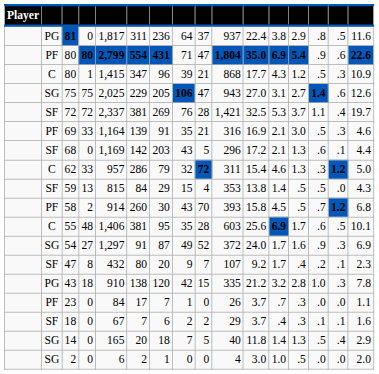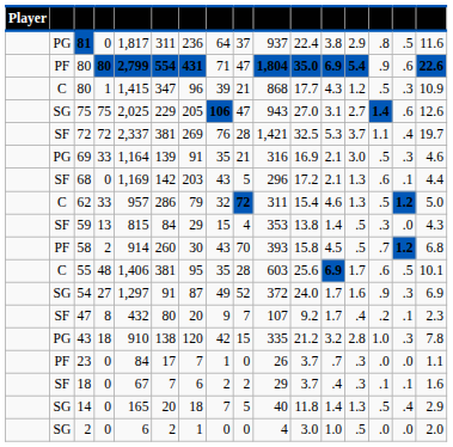 <table class="wikitable sortable" style="font-size: 95%; text-align:right;">
 <tr>
 <th style="background:#010101; color:#FFFFFF; border-top:#0057B7 3px solid; border-bottom:#0057B7 3px solid;">Player</th>
 <th style="background:#010101; color:#FFFFFF; border-top:#0057B7 3px solid; border-bottom:#0057B7 3px solid;"></th>
 <th style="background:#010101; color:#FFFFFF; border-top:#0057B7 3px solid; border-bottom:#0057B7 3px solid;"></th>
 <th style="background:#010101; color:#FFFFFF; border-top:#0057B7 3px solid; border-bottom:#0057B7 3px solid;"></th>
 <th style="background:#010101; color:#FFFFFF; border-top:#0057B7 3px solid; border-bottom:#0057B7 3px solid;"></th>
 <th style="background:#010101; color:#FFFFFF; border-top:#0057B7 3px solid; border-bottom:#0057B7 3px solid;"></th>
 <th style="background:#010101; color:#FFFFFF; border-top:#0057B7 3px solid; border-bottom:#0057B7 3px solid;"></th>
 <th style="background:#010101; color:#FFFFFF; border-top:#0057B7 3px solid; border-bottom:#0057B7 3px solid;"></th>
 <th style="background:#010101; color:#FFFFFF; border-top:#0057B7 3px solid; border-bottom:#0057B7 3px solid;"></th>
 <th style="background:#010101; color:#FFFFFF; border-top:#0057B7 3px solid; border-bottom:#0057B7 3px solid;"></th>
 <th style="background:#010101; color:#FFFFFF; border-top:#0057B7 3px solid; border-bottom:#0057B7 3px solid;"></th>
 <th style="background:#010101; color:#FFFFFF; border-top:#0057B7 3px solid; border-bottom:#0057B7 3px solid;"></th>
 <th style="background:#010101; color:#FFFFFF; border-top:#0057B7 3px solid; border-bottom:#0057B7 3px solid;"></th>
 <th style="background:#010101; color:#FFFFFF; border-top:#0057B7 3px solid; border-bottom:#0057B7 3px solid;"></th>
 <th style="background:#010101; color:#FFFFFF; border-top:#0057B7 3px solid; border-bottom:#0057B7 3px solid;"></th>
 <th style="background:#010101; color:#FFFFFF; border-top:#0057B7 3px solid; border-bottom:#0057B7 3px solid;"></th>
 </tr>
 <tr>
 <td style="text-align:left;"></td>
 <td style="text-align:center;">PG</td>
 <td style="background:#0057B7; color:#010101;"><strong>81</strong></td>
 <td>0</td>
 <td>1,817</td>
 <td>311</td>
 <td>236</td>
 <td>64</td>
 <td>37</td>
 <td>937</td>
 <td>22.4</td>
 <td>3.8</td>
 <td>2.9</td>
 <td>.8</td>
 <td>.5</td>
 <td>11.6</td>
 </tr>
 <tr>
 <td style="text-align:left;"></td>
 <td style="text-align:center;">PF</td>
 <td>80</td>
 <td style="background:#0057B7; color:#010101;"><strong>80</strong></td>
 <td style="background:#0057B7; color:#010101;"><strong>2,799</strong></td>
 <td style="background:#0057B7; color:#010101;"><strong>554</strong></td>
 <td style="background:#0057B7; color:#010101;"><strong>431</strong></td>
 <td>71</td>
 <td>47</td>
 <td style="background:#0057B7; color:#010101;"><strong>1,804</strong></td>
 <td style="background:#0057B7; color:#010101;"><strong>35.0</strong></td>
 <td style="background:#0057B7; color:#010101;"><strong>6.9</strong></td>
 <td style="background:#0057B7; color:#010101;"><strong>5.4</strong></td>
 <td>.9</td>
 <td>.6</td>
 <td style="background:#0057B7; color:#010101;"><strong>22.6</strong></td>
 </tr>
 <tr>
 <td style="text-align:left;"></td>
 <td style="text-align:center;">C</td>
 <td>80</td>
 <td>1</td>
 <td>1,415</td>
 <td>347</td>
 <td>96</td>
 <td>39</td>
 <td>21</td>
 <td>868</td>
 <td>17.7</td>
 <td>4.3</td>
 <td>1.2</td>
 <td>.5</td>
 <td>.3</td>
 <td>10.9</td>
 </tr>
 <tr>
 <td style="text-align:left;"></td>
 <td style="text-align:center;">SG</td>
 <td>75</td>
 <td>75</td>
 <td>2,025</td>
 <td>229</td>
 <td>205</td>
 <td style="background:#0057B7; color:#010101;"><strong>106</strong></td>
 <td>47</td>
 <td>943</td>
 <td>27.0</td>
 <td>3.1</td>
 <td>2.7</td>
 <td style="background:#0057B7; color:#010101;"><strong>1.4</strong></td>
 <td>.6</td>
 <td>12.6</td>
 </tr>
 <tr>
 <td style="text-align:left;"></td>
 <td style="text-align:center;">SF</td>
 <td>72</td>
 <td>72</td>
 <td>2,337</td>
 <td>381</td>
 <td>269</td>
 <td>76</td>
 <td>28</td>
 <td>1,421</td>
 <td>32.5</td>
 <td>5.3</td>
 <td>3.7</td>
 <td>1.1</td>
 <td>.4</td>
 <td>19.7</td>
 </tr>
 <tr>
 <td style="text-align:left;"></td>
-<td style="text-align:center;">PF</td>
+<td style="text-align:center;">PG</td>
 <td>69</td>
 <td>33</td>
 <td>1,164</td>
 <td>139</td>
 <td>91</td>
 <td>35</td>
 <td>21</td>
 <td>316</td>
 <td>16.9</td>
 <td>2.1</td>
 <td>3.0</td>
 <td>.5</td>
 <td>.3</td>
 <td>4.6</td>
 </tr>
 <tr>
 <td style="text-align:left;"></td>
 <td style="text-align:center;">SF</td>
 <td>68</td>
 <td>0</td>
 <td>1,169</td>
 <td>142</td>
 <td>203</td>
 <td>43</td>
 <td>5</td>
 <td>296</td>
 <td>17.2</td>
 <td>2.1</td>
 <td>1.3</td>
 <td>.6</td>
 <td>.1</td>
 <td>4.4</td>
 </tr>
 <tr>
 <td style="text-align:left;"></td>
 <td style="text-align:center;">C</td>
 <td>62</td>
 <td>33</td>
 <td>957</td>
 <td>286</td>
 <td>79</td>
 <td>32</td>
 <td style="background:#0057B7; color:#010101;"><strong>72</strong></td>
 <td>311</td>
 <td>15.4</td>
 <td>4.6</td>
 <td>1.3</td>
-<td>.3</td>
+<td>.5</td>
 <td style="background:#0057B7; color:#010101;"><strong>1.2</strong></td>
 <td>5.0</td>
 </tr>
 <tr>
 <td style="text-align:left;"></td>
 <td style="text-align:center;">SF</td>
 <td>59</td>
 <td>13</td>
 <td>815</td>
 <td>84</td>
 <td>29</td>
 <td>15</td>
 <td>4</td>
 <td>353</td>
 <td>13.8</td>
 <td>1.4</td>
 <td>.5</td>
-<td>.5</td>
+<td>.3</td>
 <td>.0</td>
 <td>4.3</td>
 </tr>
 <tr>
 <td style="text-align:left;"></td>
 <td style="text-align:center;">PF</td>
 <td>58</td>
 <td>2</td>
 <td>914</td>
 <td>260</td>
 <td>30</td>
 <td>43</td>
 <td>70</td>
 <td>393</td>
 <td>15.8</td>
 <td>4.5</td>
 <td>.5</td>
 <td>.7</td>
 <td style="background:#0057B7; color:#010101;"><strong>1.2</strong></td>
 <td>6.8</td>
 </tr>
 <tr>
 <td style="text-align:left;"></td>
 <td style="text-align:center;">C</td>
 <td>55</td>
 <td>48</td>
 <td>1,406</td>
 <td>381</td>
 <td>95</td>
 <td>35</td>
 <td>28</td>
 <td>603</td>
 <td>25.6</td>
 <td style="background:#0057B7; color:#010101;"><strong>6.9</strong></td>
 <td>1.7</td>
 <td>.6</td>
 <td>.5</td>
 <td>10.1</td>
 </tr>
 <tr>
 <td style="text-align:left;"></td>
 <td style="text-align:center;">SG</td>
 <td>54</td>
 <td>27</td>
 <td>1,297</td>
 <td>91</td>
 <td>87</td>
 <td>49</td>
 <td>52</td>
 <td>372</td>
 <td>24.0</td>
 <td>1.7</td>
 <td>1.6</td>
 <td>.9</td>
 <td>.3</td>
 <td>6.9</td>
 </tr>
 <tr>
 <td style="text-align:left;"></td>
 <td style="text-align:center;">SF</td>
 <td>47</td>
 <td>8</td>
 <td>432</td>
 <td>80</td>
 <td>20</td>
 <td>9</td>
 <td>7</td>
 <td>107</td>
 <td>9.2</td>
 <td>1.7</td>
 <td>.4</td>
 <td>.2</td>
 <td>.1</td>
 <td>2.3</td>
 </tr>
 <tr>
 <td style="text-align:left;"></td>
 <td style="text-align:center;">PG</td>
 <td>43</td>
 <td>18</td>
 <td>910</td>
 <td>138</td>
 <td>120</td>
 <td>42</td>
 <td>15</td>
 <td>335</td>
 <td>21.2</td>
 <td>3.2</td>
 <td>2.8</td>
 <td>1.0</td>
 <td>.3</td>
 <td>7.8</td>
 </tr>
 <tr>
 <td style="text-align:left;"></td>
 <td style="text-align:center;">PF</td>
 <td>23</td>
 <td>0</td>
 <td>84</td>
 <td>17</td>
 <td>7</td>
 <td>1</td>
 <td>0</td>
 <td>26</td>
 <td>3.7</td>
 <td>.7</td>
 <td>.3</td>
 <td>.0</td>
 <td>.0</td>
 <td>1.1</td>
 </tr>
 <tr>
 <td style="text-align:left;"></td>
 <td style="text-align:center;">SF</td>
 <td>18</td>
 <td>0</td>
 <td>67</td>
 <td>7</td>
 <td>6</td>
 <td>2</td>
 <td>2</td>
 <td>29</td>
 <td>3.7</td>
 <td>.4</td>
 <td>.3</td>
 <td>.1</td>
 <td>.1</td>
 <td>1.6</td>
 </tr>
 <tr>
 <td style="text-align:left;"></td>
 <td style="text-align:center;">SG</td>
 <td>14</td>
 <td>0</td>
 <td>165</td>
 <td>20</td>
 <td>18</td>
 <td>7</td>
 <td>5</td>
 <td>40</td>
 <td>11.8</td>
 <td>1.4</td>
 <td>1.3</td>
 <td>.5</td>
 <td>.4</td>
 <td>2.9</td>
 </tr>
 <tr>
 <td style="text-align:left;"></td>
 <td style="text-align:center;">SG</td>
 <td>2</td>
 <td>0</td>
 <td>6</td>
 <td>2</td>
 <td>1</td>
 <td>0</td>
 <td>0</td>
 <td>4</td>
 <td>3.0</td>
 <td>1.0</td>
 <td>.5</td>
 <td>.0</td>
 <td>.0</td>
 <td>2.0</td>
 </tr>
 </table>
